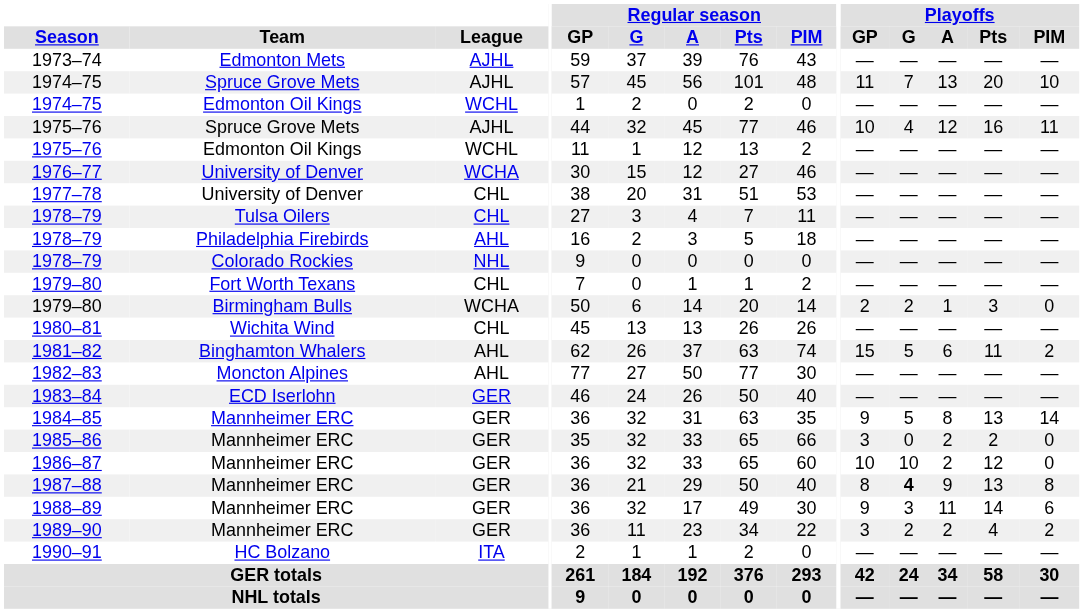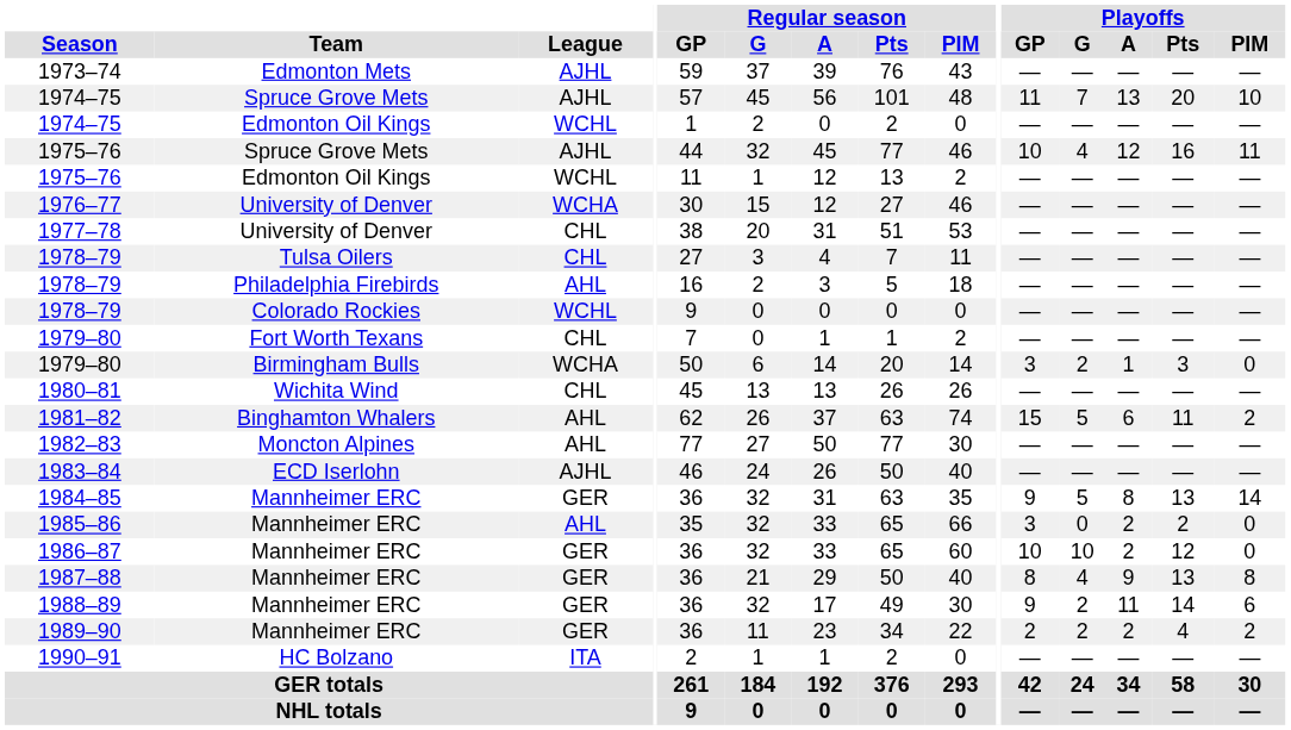 <table border="0" cellpadding="1" cellspacing="0" style="text-align:center; width:60em">
 <tr bgcolor="#e0e0e0">
 <th colspan="3" bgcolor="#ffffff"></th>
 <th rowspan="100" bgcolor="#ffffff"></th>
 <th colspan="5"><a href='#'>Regular season</a></th>
 <th rowspan="100" bgcolor="#ffffff"></th>
 <th colspan="5"><a href='#'>Playoffs</a></th>
 </tr>
 <tr bgcolor="#e0e0e0">
 <th><a href='#'>Season</a></th>
 <th>Team</th>
 <th>League</th>
 <th>GP</th>
 <th><a href='#'>G</a></th>
 <th><a href='#'>A</a></th>
 <th><a href='#'>Pts</a></th>
 <th><a href='#'>PIM</a></th>
 <th>GP</th>
 <th>G</th>
 <th>A</th>
 <th>Pts</th>
 <th>PIM</th>
 </tr>
 <tr>
 <td>1973–74</td>
 <td><a href='#'>Edmonton Mets</a></td>
 <td><a href='#'>AJHL</a></td>
 <td>59</td>
 <td>37</td>
 <td>39</td>
 <td>76</td>
 <td>43</td>
 <td>—</td>
 <td>—</td>
 <td>—</td>
 <td>—</td>
 <td>—</td>
 </tr>
 <tr bgcolor="#f0f0f0">
 <td>1974–75</td>
 <td><a href='#'>Spruce Grove Mets</a></td>
 <td>AJHL</td>
 <td>57</td>
 <td>45</td>
 <td>56</td>
 <td>101</td>
 <td>48</td>
 <td>11</td>
 <td>7</td>
 <td>13</td>
 <td>20</td>
 <td>10</td>
 </tr>
 <tr>
 <td><a href='#'>1974–75</a></td>
 <td><a href='#'>Edmonton Oil Kings</a></td>
 <td><a href='#'>WCHL</a></td>
 <td>1</td>
 <td>2</td>
 <td>0</td>
 <td>2</td>
 <td>0</td>
 <td>—</td>
 <td>—</td>
 <td>—</td>
 <td>—</td>
 <td>—</td>
 </tr>
 <tr bgcolor="#f0f0f0">
 <td>1975–76</td>
 <td>Spruce Grove Mets</td>
 <td>AJHL</td>
 <td>44</td>
 <td>32</td>
 <td>45</td>
 <td>77</td>
 <td>46</td>
 <td>10</td>
 <td>4</td>
 <td>12</td>
 <td>16</td>
 <td>11</td>
 </tr>
 <tr>
 <td><a href='#'>1975–76</a></td>
 <td>Edmonton Oil Kings</td>
 <td>WCHL</td>
 <td>11</td>
 <td>1</td>
 <td>12</td>
 <td>13</td>
 <td>2</td>
 <td>—</td>
 <td>—</td>
 <td>—</td>
 <td>—</td>
 <td>—</td>
 </tr>
 <tr bgcolor="#f0f0f0">
 <td><a href='#'>1976–77</a></td>
 <td><a href='#'>University of Denver</a></td>
 <td><a href='#'>WCHA</a></td>
 <td>30</td>
 <td>15</td>
 <td>12</td>
 <td>27</td>
 <td>46</td>
 <td>—</td>
 <td>—</td>
 <td>—</td>
 <td>—</td>
 <td>—</td>
 </tr>
 <tr>
 <td><a href='#'>1977–78</a></td>
 <td>University of Denver</td>
 <td>CHL</td>
 <td>38</td>
 <td>20</td>
 <td>31</td>
 <td>51</td>
 <td>53</td>
 <td>—</td>
 <td>—</td>
 <td>—</td>
 <td>—</td>
 <td>—</td>
 </tr>
 <tr bgcolor="#f0f0f0">
 <td><a href='#'>1978–79</a></td>
 <td><a href='#'>Tulsa Oilers</a></td>
 <td><a href='#'>CHL</a></td>
 <td>27</td>
 <td>3</td>
 <td>4</td>
 <td>7</td>
 <td>11</td>
 <td>—</td>
 <td>—</td>
 <td>—</td>
 <td>—</td>
 <td>—</td>
 </tr>
 <tr>
 <td><a href='#'>1978–79</a></td>
 <td><a href='#'>Philadelphia Firebirds</a></td>
 <td><a href='#'>AHL</a></td>
 <td>16</td>
 <td>2</td>
 <td>3</td>
 <td>5</td>
 <td>18</td>
 <td>—</td>
 <td>—</td>
 <td>—</td>
 <td>—</td>
 <td>—</td>
 </tr>
 <tr bgcolor="#f0f0f0">
 <td><a href='#'>1978–79</a></td>
 <td><a href='#'>Colorado Rockies</a></td>
-<td><a href='#'>NHL</a></td>
+<td><a href='#'>WCHL</a></td>
 <td>9</td>
 <td>0</td>
 <td>0</td>
 <td>0</td>
 <td>0</td>
 <td>—</td>
 <td>—</td>
 <td>—</td>
 <td>—</td>
 <td>—</td>
 </tr>
 <tr>
 <td><a href='#'>1979–80</a></td>
 <td><a href='#'>Fort Worth Texans</a></td>
 <td>CHL</td>
 <td>7</td>
 <td>0</td>
 <td>1</td>
 <td>1</td>
 <td>2</td>
 <td>—</td>
 <td>—</td>
 <td>—</td>
 <td>—</td>
 <td>—</td>
 </tr>
 <tr bgcolor="#f0f0f0">
 <td>1979–80</td>
 <td><a href='#'>Birmingham Bulls</a></td>
 <td>WCHA</td>
 <td>50</td>
 <td>6</td>
 <td>14</td>
 <td>20</td>
 <td>14</td>
-<td>2</td>
+<td>3</td>
 <td>2</td>
 <td>1</td>
 <td>3</td>
 <td>0</td>
 </tr>
 <tr>
 <td><a href='#'>1980–81</a></td>
 <td><a href='#'>Wichita Wind</a></td>
 <td>CHL</td>
 <td>45</td>
 <td>13</td>
 <td>13</td>
 <td>26</td>
 <td>26</td>
 <td>—</td>
 <td>—</td>
 <td>—</td>
 <td>—</td>
 <td>—</td>
 </tr>
 <tr bgcolor="#f0f0f0">
 <td><a href='#'>1981–82</a></td>
 <td><a href='#'>Binghamton Whalers</a></td>
 <td>AHL</td>
 <td>62</td>
 <td>26</td>
 <td>37</td>
 <td>63</td>
 <td>74</td>
 <td>15</td>
 <td>5</td>
 <td>6</td>
 <td>11</td>
 <td>2</td>
 </tr>
 <tr>
 <td><a href='#'>1982–83</a></td>
 <td><a href='#'>Moncton Alpines</a></td>
 <td>AHL</td>
 <td>77</td>
 <td>27</td>
 <td>50</td>
 <td>77</td>
 <td>30</td>
 <td>—</td>
 <td>—</td>
 <td>—</td>
 <td>—</td>
 <td>—</td>
 </tr>
 <tr bgcolor="#f0f0f0">
 <td><a href='#'>1983–84</a></td>
 <td><a href='#'>ECD Iserlohn</a></td>
-<td><a href='#'>GER</a></td>
+<td>AJHL</td>
 <td>46</td>
 <td>24</td>
 <td>26</td>
 <td>50</td>
 <td>40</td>
 <td>—</td>
 <td>—</td>
 <td>—</td>
 <td>—</td>
 <td>—</td>
 </tr>
 <tr>
 <td><a href='#'>1984–85</a></td>
 <td><a href='#'>Mannheimer ERC</a></td>
 <td>GER</td>
 <td>36</td>
 <td>32</td>
 <td>31</td>
 <td>63</td>
 <td>35</td>
 <td>9</td>
 <td>5</td>
 <td>8</td>
 <td>13</td>
 <td>14</td>
 </tr>
 <tr bgcolor="#f0f0f0">
 <td><a href='#'>1985–86</a></td>
 <td>Mannheimer ERC</td>
-<td>GER</td>
+<td><a href='#'>AHL</a></td>
 <td>35</td>
 <td>32</td>
 <td>33</td>
 <td>65</td>
 <td>66</td>
 <td>3</td>
 <td>0</td>
 <td>2</td>
 <td>2</td>
 <td>0</td>
 </tr>
 <tr>
 <td><a href='#'>1986–87</a></td>
 <td>Mannheimer ERC</td>
 <td>GER</td>
 <td>36</td>
 <td>32</td>
 <td>33</td>
 <td>65</td>
 <td>60</td>
 <td>10</td>
 <td>10</td>
 <td>2</td>
 <td>12</td>
 <td>0</td>
 </tr>
 <tr bgcolor="#f0f0f0">
 <td><a href='#'>1987–88</a></td>
 <td>Mannheimer ERC</td>
 <td>GER</td>
 <td>36</td>
 <td>21</td>
 <td>29</td>
 <td>50</td>
 <td>40</td>
 <td>8</td>
-<td><strong>4</strong></td>
+<td>4</td>
 <td>9</td>
 <td>13</td>
 <td>8</td>
 </tr>
 <tr>
 <td><a href='#'>1988–89</a></td>
 <td>Mannheimer ERC</td>
 <td>GER</td>
 <td>36</td>
 <td>32</td>
 <td>17</td>
 <td>49</td>
 <td>30</td>
 <td>9</td>
-<td>3</td>
+<td>2</td>
 <td>11</td>
 <td>14</td>
 <td>6</td>
 </tr>
 <tr bgcolor="#f0f0f0">
 <td><a href='#'>1989–90</a></td>
 <td>Mannheimer ERC</td>
 <td>GER</td>
 <td>36</td>
 <td>11</td>
 <td>23</td>
 <td>34</td>
 <td>22</td>
-<td>3</td>
+<td>2</td>
 <td>2</td>
 <td>2</td>
 <td>4</td>
 <td>2</td>
 </tr>
 <tr>
 <td><a href='#'>1990–91</a></td>
 <td><a href='#'>HC Bolzano</a></td>
 <td><a href='#'>ITA</a></td>
 <td>2</td>
 <td>1</td>
 <td>1</td>
 <td>2</td>
 <td>0</td>
 <td>—</td>
 <td>—</td>
 <td>—</td>
 <td>—</td>
 <td>—</td>
 </tr>
 <tr bgcolor="#e0e0e0">
 <th colspan="3">GER totals</th>
 <th>261</th>
 <th>184</th>
 <th>192</th>
 <th>376</th>
 <th>293</th>
 <th>42</th>
 <th>24</th>
 <th>34</th>
 <th>58</th>
 <th>30</th>
 </tr>
 <tr bgcolor="#e0e0e0">
 <th colspan="3">NHL totals</th>
 <th>9</th>
 <th>0</th>
 <th>0</th>
 <th>0</th>
 <th>0</th>
 <th>—</th>
 <th>—</th>
 <th>—</th>
 <th>—</th>
 <th>—</th>
 </tr>
 </table>
